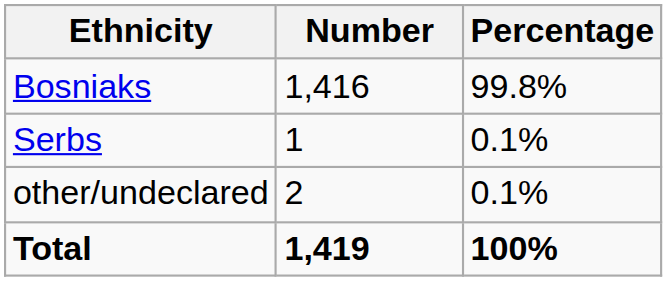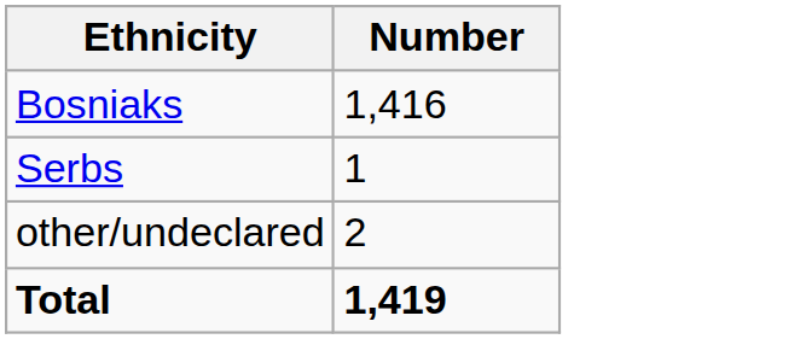 <table class="wikitable">
 <tr>
 <th width="100px">Ethnicity</th>
 <th width="80px">Number</th>
-<th width="80px">Percentage</th>
 </tr>
 <tr>
 <td><a href='#'>Bosniaks</a></td>
 <td>1,416</td>
-<td>99.8%</td>
 </tr>
 <tr>
 <td><a href='#'>Serbs</a></td>
 <td>1</td>
-<td>0.1%</td>
 </tr>
 <tr>
 <td>other/undeclared</td>
 <td>2</td>
-<td>0.1%</td>
 </tr>
 <tr>
 <td><strong>Total</strong></td>
 <td><strong>1,419</strong></td>
-<td><strong>100%</strong></td>
 </tr>
 </table>
